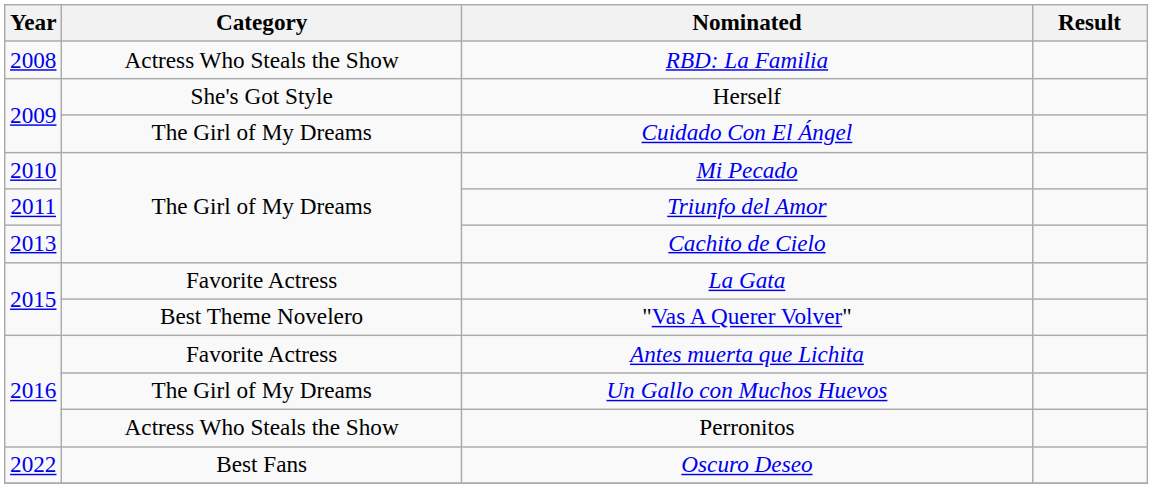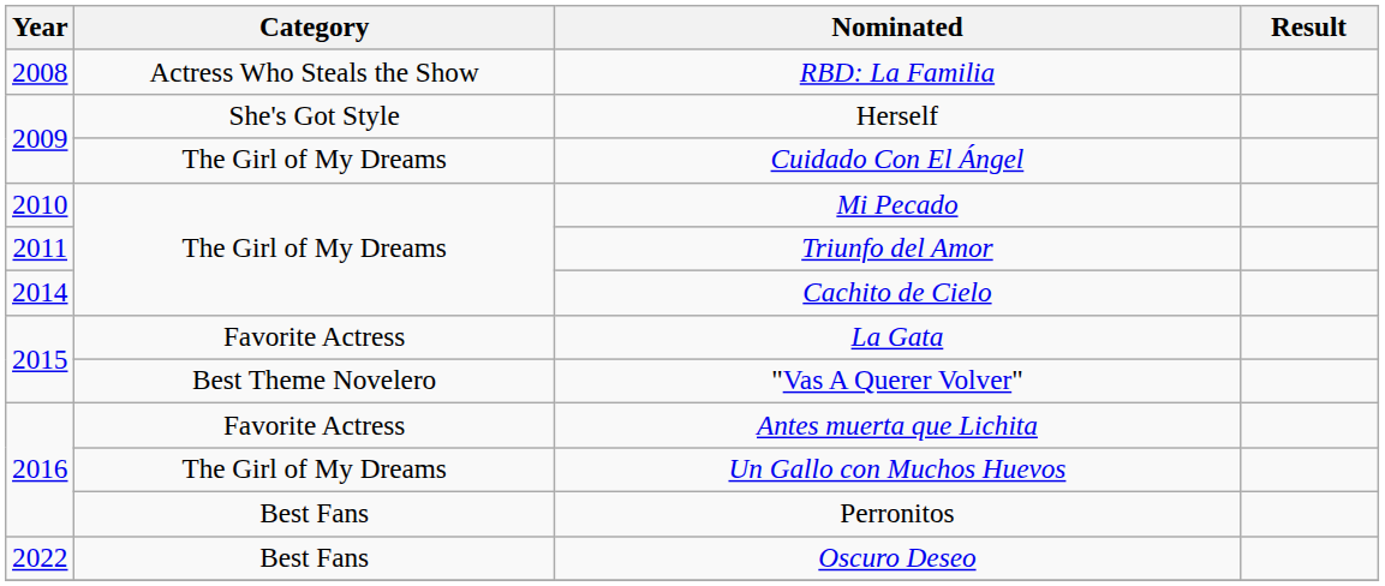 <table class="wikitable" style="table-layout: fixed;">
 <tr>
 <th width="5%">Year</th>
 <th width="35%">Category</th>
 <th width="50%">Nominated</th>
 <th width="10%">Result</th>
 </tr>
 <tr style="text-align: center; top">
 <td><a href='#'>2008</a></td>
 <td>Actress Who Steals the Show</td>
 <td><em><a href='#'>RBD: La Familia</a></em></td>
 <td></td>
 </tr>
 <tr style="text-align: center; top">
 <td rowspan=2><a href='#'>2009</a></td>
 <td>She's Got Style</td>
 <td>Herself</td>
 <td></td>
 </tr>
 <tr style="text-align: center; top">
 <td>The Girl of My Dreams</td>
 <td><em><a href='#'>Cuidado Con El Ángel</a></em></td>
 <td></td>
 </tr>
 <tr style="text-align: center; top">
 <td><a href='#'>2010</a></td>
 <td rowspan=3>The Girl of My Dreams</td>
 <td><em><a href='#'>Mi Pecado</a></em></td>
 <td></td>
 </tr>
 <tr style="text-align: center; top">
 <td><a href='#'>2011</a></td>
 <td><em><a href='#'>Triunfo del Amor</a></em></td>
 <td></td>
 </tr>
 <tr style="text-align: center; top">
-<td><a href='#'>2013</a></td>
+<td><a href='#'>2014</a></td>
 <td><em><a href='#'>Cachito de Cielo</a></em></td>
 <td></td>
 </tr>
 <tr style="text-align: center; top">
 <td rowspan=2><a href='#'>2015</a></td>
 <td>Favorite Actress</td>
 <td><em><a href='#'>La Gata</a></em></td>
 <td></td>
 </tr>
 <tr style="text-align: center; top">
 <td>Best Theme Novelero</td>
 <td>"<a href='#'>Vas A Querer Volver</a>"</td>
 <td></td>
 </tr>
 <tr style="text-align: center; top">
 <td rowspan=3><a href='#'>2016</a></td>
 <td>Favorite Actress</td>
 <td><em><a href='#'>Antes muerta que Lichita</a></em></td>
 <td></td>
 </tr>
 <tr style="text-align: center; top">
 <td>The Girl of My Dreams</td>
 <td><em><a href='#'>Un Gallo con Muchos Huevos</a></em></td>
 <td></td>
 </tr>
 <tr style="text-align: center; top">
-<td>Actress Who Steals the Show</td>
+<td>Best Fans</td>
 <td>Perronitos</td>
 <td></td>
 </tr>
 <tr style="text-align: center; top">
 <td><a href='#'>2022</a></td>
 <td>Best Fans</td>
 <td><em><a href='#'>Oscuro Deseo</a></em></td>
 <td></td>
 </tr>
 <tr style="text-align: center; top">
 </tr>
 </table>
